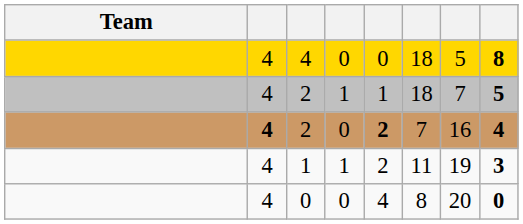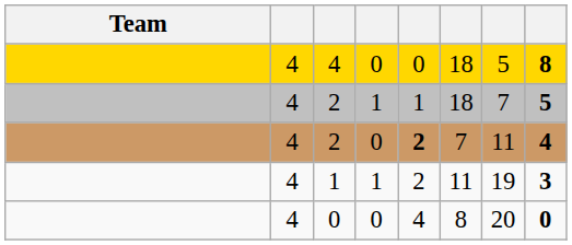 <table class="wikitable" style="text-align:center;">
 <tr>
 <th width=165>Team</th>
 <th width=20></th>
 <th width=20></th>
 <th width=20></th>
 <th width=20></th>
 <th width=20></th>
 <th width=20></th>
 <th width=20></th>
 </tr>
 <tr style="background:gold;">
 <td align="left"></td>
 <td>4</td>
 <td>4</td>
 <td>0</td>
 <td>0</td>
 <td>18</td>
 <td>5</td>
 <td><strong>8</strong></td>
 </tr>
 <tr style="background:silver;">
 <td align="left"></td>
 <td>4</td>
 <td>2</td>
 <td>1</td>
 <td>1</td>
 <td>18</td>
 <td>7</td>
 <td><strong>5</strong></td>
 </tr>
 <tr style="background:#c96;">
 <td align="left"></td>
-<td><strong>4</strong></td>
+<td>4</td>
 <td>2</td>
 <td>0</td>
 <td><strong>2</strong></td>
 <td>7</td>
-<td>16</td>
+<td>11</td>
 <td><strong>4</strong></td>
 </tr>
 <tr>
 <td align="left"></td>
 <td>4</td>
 <td>1</td>
 <td>1</td>
 <td>2</td>
 <td>11</td>
 <td>19</td>
 <td><strong>3</strong></td>
 </tr>
 <tr>
 <td align="left"></td>
 <td>4</td>
 <td>0</td>
 <td>0</td>
 <td>4</td>
 <td>8</td>
 <td>20</td>
 <td><strong>0</strong></td>
 </tr>
 </table>
